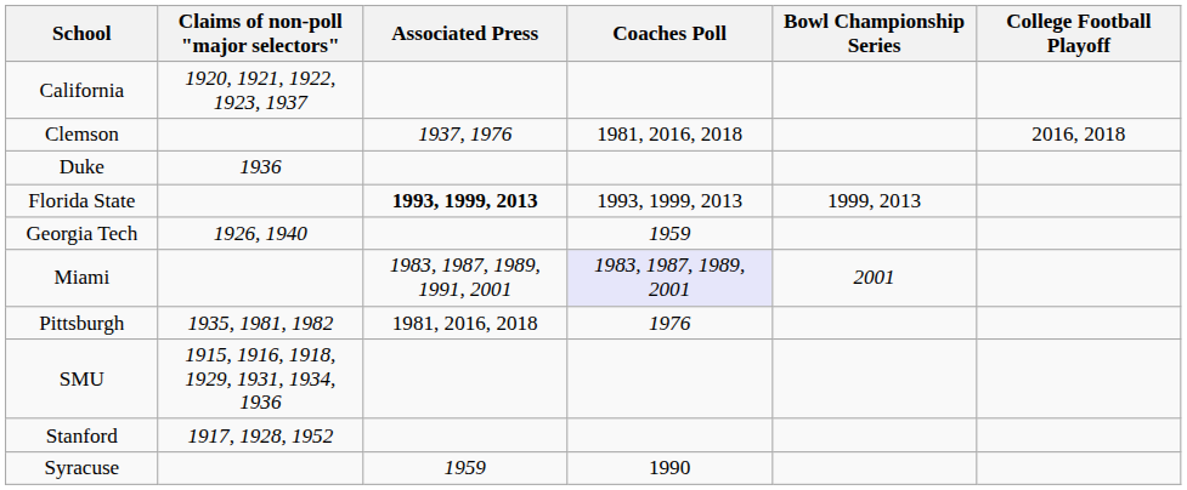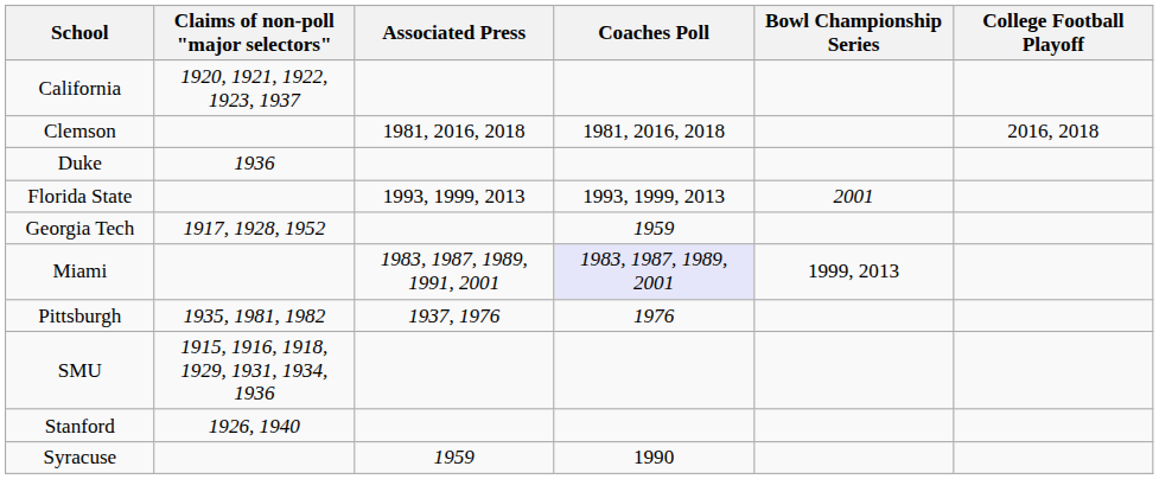 <table class="wikitable sortable" style="text-align: center;">
 <tr>
 <th style="width:110px;">School</th>
 <th style="width:150px;">Claims of non-poll<br>"major selectors"</th>
 <th style="width:150px;">Associated Press</th>
 <th style="width:150px;">Coaches Poll</th>
 <th style="width:150px;">Bowl Championship Series</th>
 <th style="width:150px;">College Football Playoff</th>
 </tr>
 <tr>
 <td>California</td>
 <td><em>1920, 1921, 1922, 1923, 1937</em></td>
 <td></td>
 <td></td>
 <td></td>
 <td></td>
 </tr>
 <tr>
 <td>Clemson</td>
 <td></td>
-<td><em>1937, 1976</em></td>
+<td>1981, 2016, 2018</td>
 <td>1981, 2016, 2018</td>
 <td></td>
 <td>2016, 2018</td>
 </tr>
 <tr>
 <td>Duke</td>
 <td><em>1936</em></td>
 <td></td>
 <td></td>
 <td></td>
 <td></td>
 </tr>
 <tr>
 <td>Florida State</td>
 <td></td>
-<td><strong>1993, 1999, 2013</strong></td>
 <td>1993, 1999, 2013</td>
-<td>1999, 2013</td>
+<td>1993, 1999, 2013</td>
+<td><em>2001</em></td>
 <td></td>
 </tr>
 <tr>
 <td>Georgia Tech</td>
-<td><em>1926, 1940</em></td>
+<td><em>1917, 1928, 1952</em></td>
 <td></td>
 <td><em>1959</em></td>
 <td></td>
 <td></td>
 </tr>
 <tr>
 <td>Miami</td>
 <td></td>
 <td><em>1983, 1987, 1989, 1991, 2001</em></td>
 <td style="background: lavender;"><em>1983, 1987, 1989, 2001</em></td>
-<td><em>2001</em></td>
+<td>1999, 2013</td>
 <td></td>
 </tr>
 <tr>
 <td>Pittsburgh</td>
 <td><em>1935, 1981, 1982</em></td>
-<td>1981, 2016, 2018</td>
+<td><em>1937, 1976</em></td>
 <td><em>1976</em></td>
 <td></td>
 <td></td>
 </tr>
 <tr>
 <td>SMU</td>
 <td><em>1915, 1916, 1918, 1929, 1931, 1934, 1936</em></td>
 <td></td>
 <td></td>
 <td></td>
 <td></td>
 </tr>
 <tr>
 <td>Stanford</td>
-<td><em>1917, 1928, 1952</em></td>
+<td><em>1926, 1940</em></td>
 <td></td>
 <td></td>
 <td></td>
 <td></td>
 </tr>
 <tr>
 <td>Syracuse</td>
 <td></td>
 <td><em>1959</em></td>
 <td>1990</td>
 <td></td>
 <td></td>
 </tr>
 </table>
